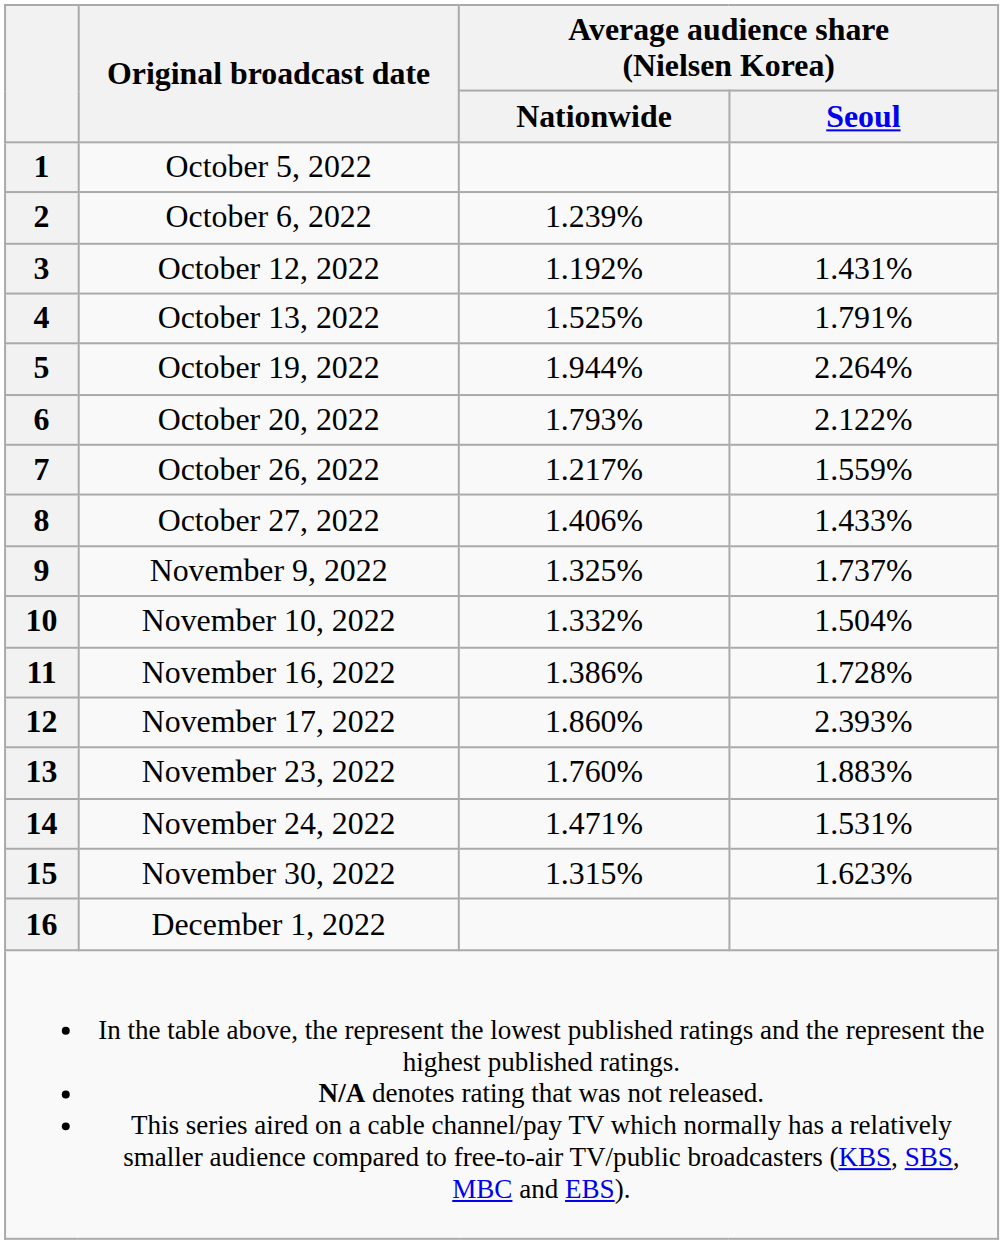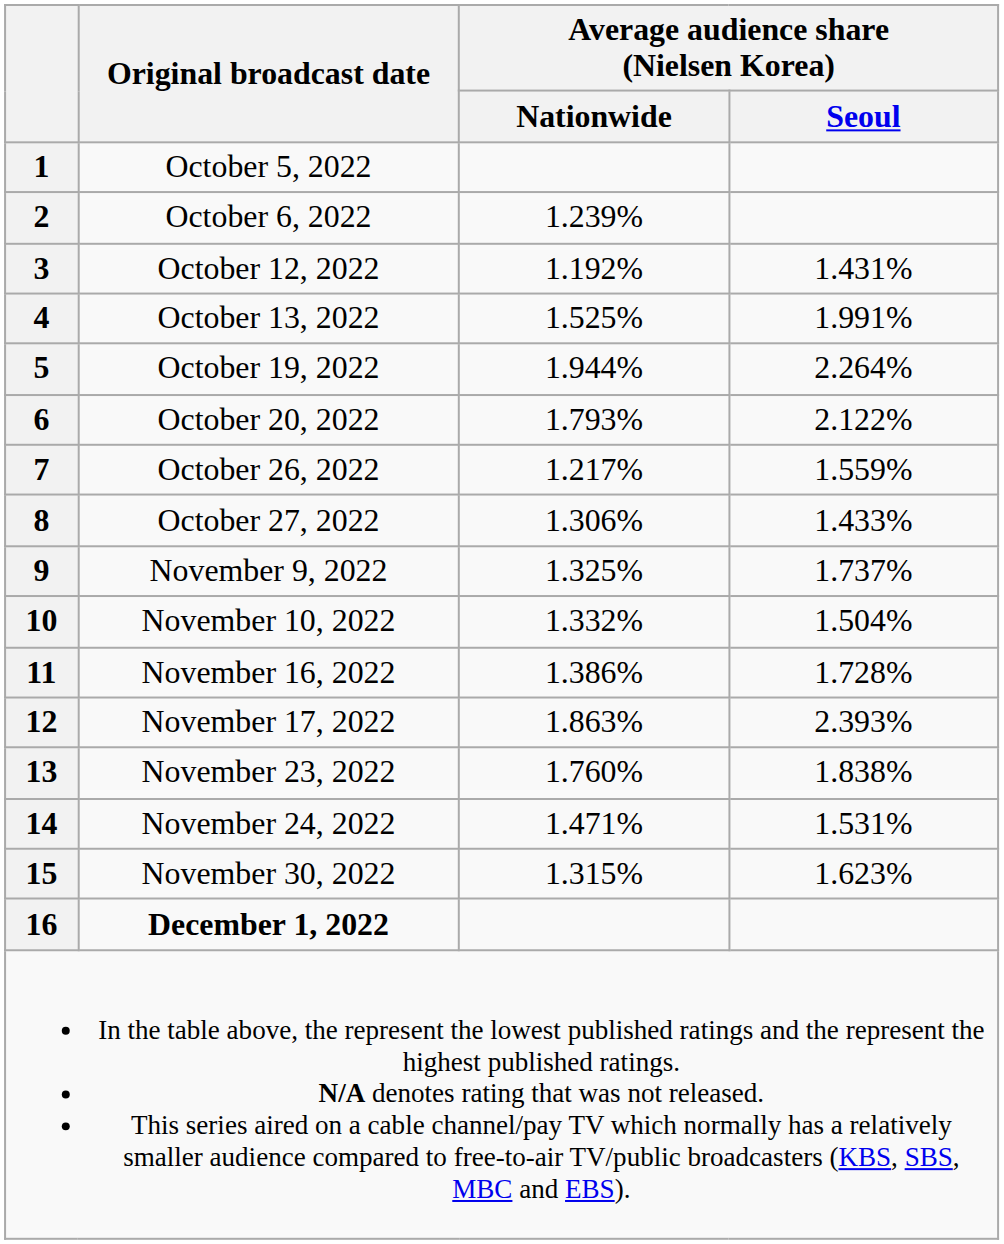 <table class="wikitable" style="margin-left:auto; margin-right:auto; width:500px; text-align:center">
 <tr>
 <th rowspan="2" scope="col"></th>
 <th rowspan="2" scope="col">Original broadcast date</th>
 <th colspan="2" scope="col">Average audience share<br>(Nielsen Korea)</th>
 </tr>
 <tr>
 <th scope="col" style="width:8em">Nationwide</th>
 <th scope="col" style="width:8em"><a href='#'>Seoul</a></th>
 </tr>
 <tr>
 <th>1</th>
 <td>October 5, 2022</td>
 <td> </td>
 <td></td>
 </tr>
 <tr>
 <th>2</th>
 <td>October 6, 2022</td>
 <td>1.239% </td>
 <td> </td>
 </tr>
 <tr>
 <th>3</th>
 <td>October 12, 2022</td>
 <td>1.192% </td>
 <td>1.431% </td>
 </tr>
 <tr>
 <th>4</th>
 <td>October 13, 2022</td>
 <td>1.525% </td>
-<td>1.791% </td>
+<td>1.991% </td>
 </tr>
 <tr>
 <th>5</th>
 <td>October 19, 2022</td>
 <td>1.944% </td>
 <td>2.264% </td>
 </tr>
 <tr>
 <th>6</th>
 <td>October 20, 2022</td>
 <td>1.793% </td>
 <td>2.122% </td>
 </tr>
 <tr>
 <th>7</th>
 <td>October 26, 2022</td>
 <td>1.217% </td>
 <td>1.559% </td>
 </tr>
 <tr>
 <th>8</th>
 <td>October 27, 2022</td>
-<td>1.406% </td>
+<td>1.306% </td>
 <td>1.433% </td>
 </tr>
 <tr>
 <th>9</th>
 <td>November 9, 2022</td>
 <td>1.325% </td>
 <td>1.737% </td>
 </tr>
 <tr>
 <th>10</th>
 <td>November 10, 2022</td>
 <td>1.332% </td>
 <td>1.504% </td>
 </tr>
 <tr>
 <th>11</th>
 <td>November 16, 2022</td>
 <td>1.386% </td>
 <td>1.728% </td>
 </tr>
 <tr>
 <th>12</th>
 <td>November 17, 2022</td>
-<td>1.860% </td>
+<td>1.863% </td>
 <td>2.393% </td>
 </tr>
 <tr>
 <th>13</th>
 <td>November 23, 2022</td>
 <td>1.760% </td>
-<td>1.883% </td>
+<td>1.838% </td>
 </tr>
 <tr>
 <th>14</th>
 <td>November 24, 2022</td>
 <td>1.471% </td>
 <td>1.531% </td>
 </tr>
 <tr>
 <th>15</th>
 <td>November 30, 2022</td>
 <td>1.315% </td>
 <td>1.623% </td>
 </tr>
 <tr>
 <th>16</th>
-<td>December 1, 2022</td>
+<td><strong>December 1, 2022</strong></td>
 <td><strong></strong> </td>
 <td><strong></strong> </td>
 </tr>
 <tr>
 <td colspan="4" style="font-size:85%"><br><ul><li>In the table above, the <strong></strong> represent the lowest published ratings and the <strong></strong> represent the highest published ratings.</li><li><strong>N/A</strong> denotes rating that was not released.</li><li>This series aired on a cable channel/pay TV which normally has a relatively smaller audience compared to free-to-air TV/public broadcasters (<a href='#'>KBS</a>, <a href='#'>SBS</a>, <a href='#'>MBC</a> and <a href='#'>EBS</a>).</li></ul></td>
 </tr>
 </table>
